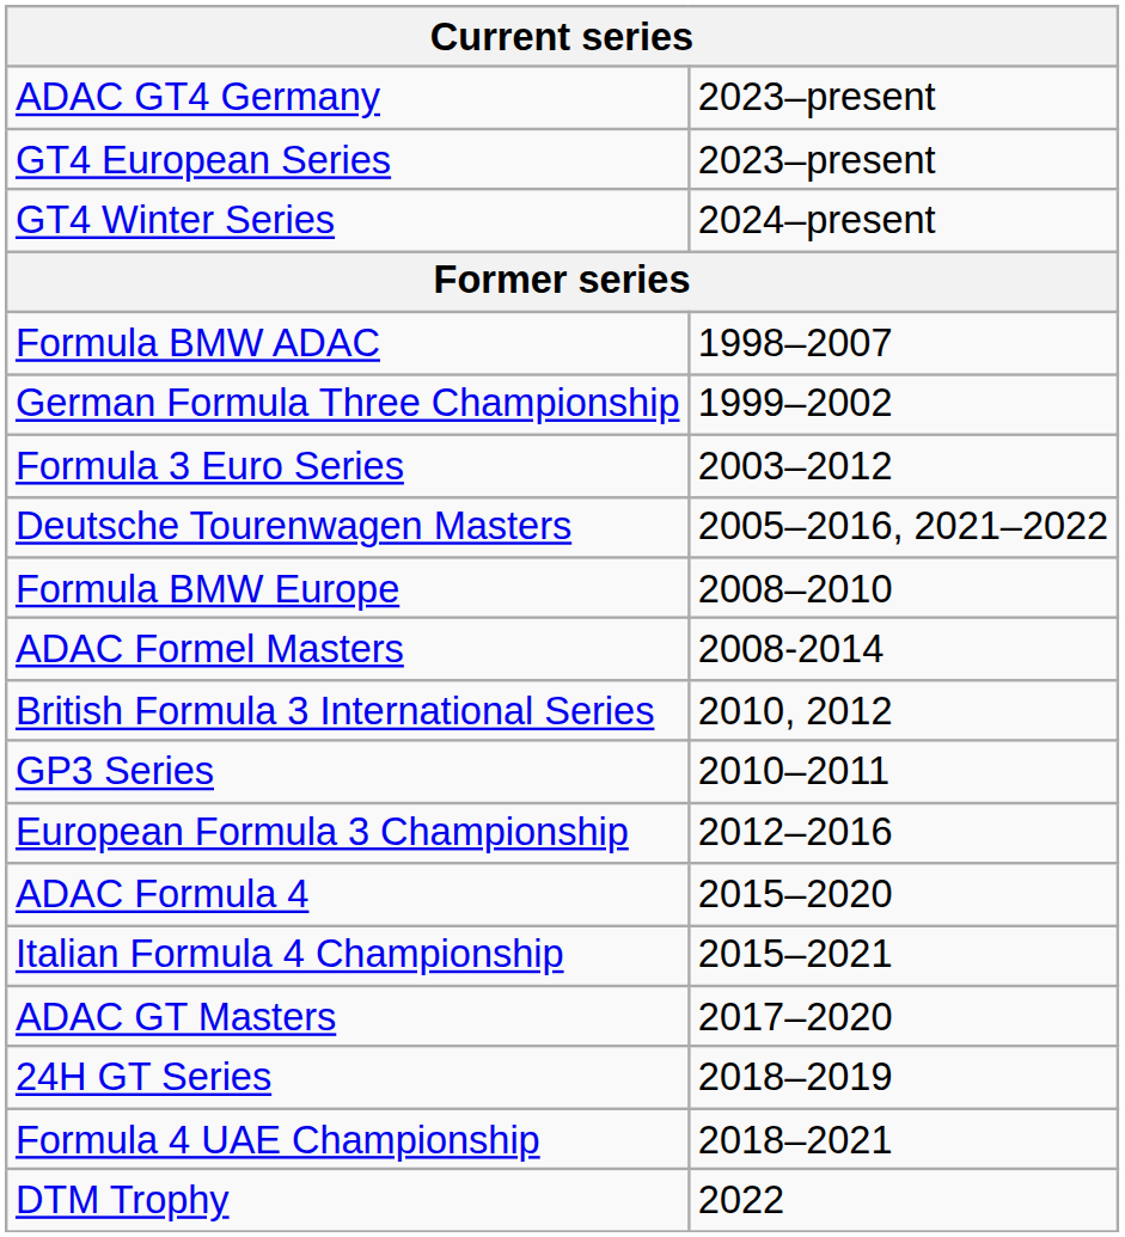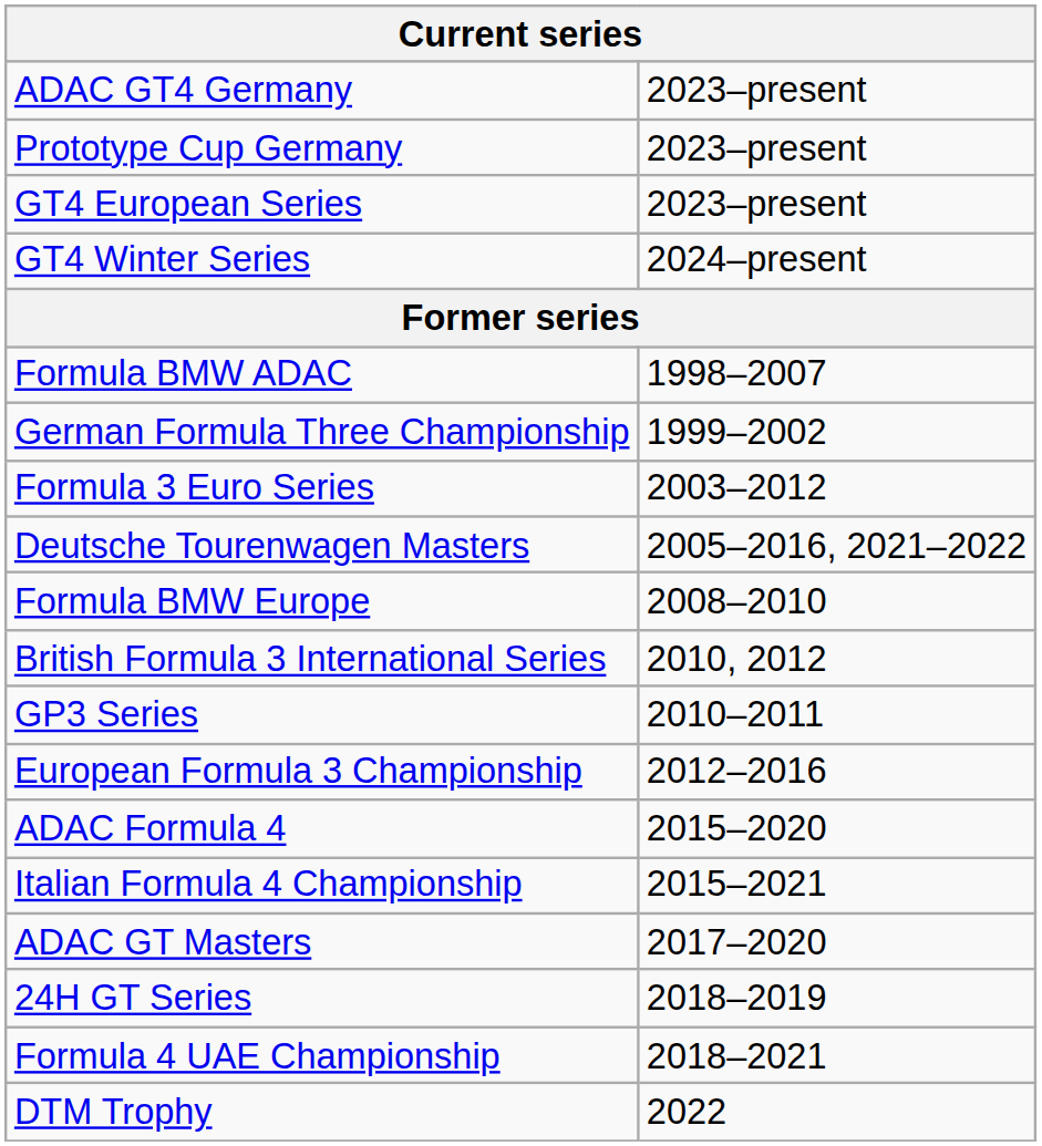 <table class="wikitable" border="1" style="font-size:85%;">
 <tr>
 <th colspan=2>Current series</th>
 </tr>
 <tr>
 <td><a href='#'>ADAC GT4 Germany</a></td>
+<td>2023–present</td>
+</tr>
+<tr>
+<td><a href='#'>Prototype Cup Germany</a></td>
 <td>2023–present</td>
 </tr>
 <tr>
 <td><a href='#'>GT4 European Series</a></td>
 <td>2023–present</td>
 </tr>
 <tr>
 <td><a href='#'>GT4 Winter Series</a></td>
 <td>2024–present</td>
 </tr>
 <tr>
 <th colspan="2">Former series</th>
 </tr>
 <tr>
 <td><a href='#'>Formula BMW ADAC</a></td>
 <td>1998–2007</td>
 </tr>
 <tr>
 <td><a href='#'>German Formula Three Championship</a></td>
 <td>1999–2002</td>
 </tr>
 <tr>
 <td><a href='#'>Formula 3 Euro Series</a></td>
 <td>2003–2012</td>
 </tr>
 <tr>
 <td><a href='#'>Deutsche Tourenwagen Masters</a></td>
 <td>2005–2016, 2021–2022</td>
 </tr>
 <tr>
 <td><a href='#'>Formula BMW Europe</a></td>
 <td>2008–2010</td>
-</tr>
-<tr>
-<td><a href='#'>ADAC Formel Masters</a></td>
-<td>2008-2014</td>
 </tr>
 <tr>
 <td><a href='#'>British Formula 3 International Series</a></td>
 <td>2010, 2012</td>
 </tr>
 <tr>
 <td><a href='#'>GP3 Series</a></td>
 <td>2010–2011</td>
 </tr>
 <tr>
 <td><a href='#'>European Formula 3 Championship</a></td>
 <td>2012–2016</td>
 </tr>
 <tr>
 <td><a href='#'>ADAC Formula 4</a></td>
 <td>2015–2020</td>
 </tr>
 <tr>
 <td><a href='#'>Italian Formula 4 Championship</a></td>
 <td>2015–2021</td>
 </tr>
 <tr>
 <td><a href='#'>ADAC GT Masters</a></td>
 <td>2017–2020</td>
 </tr>
 <tr>
 <td><a href='#'>24H GT Series</a></td>
 <td>2018–2019</td>
 </tr>
 <tr>
 <td><a href='#'>Formula 4 UAE Championship</a></td>
 <td>2018–2021</td>
 </tr>
 <tr>
 <td><a href='#'>DTM Trophy</a></td>
 <td>2022</td>
 </tr>
 </table>
